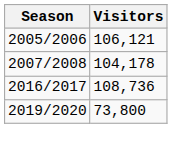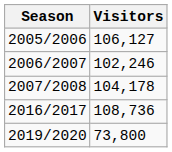 <table class="wikitable float-right">
 <tr>
 <th>Season</th>
 <th>Visitors</th>
 </tr>
 <tr>
 <td>2005/2006</td>
-<td>106,121</td>
+<td>106,127</td>
+</tr>
+<tr>
+<td>2006/2007</td>
+<td>102,246</td>
 </tr>
 <tr>
 <td>2007/2008</td>
 <td>104,178</td>
 </tr>
 <tr>
 <td>2016/2017</td>
 <td>108,736</td>
 </tr>
 <tr>
 <td>2019/2020</td>
 <td>73,800</td>
 </tr>
 </table>
